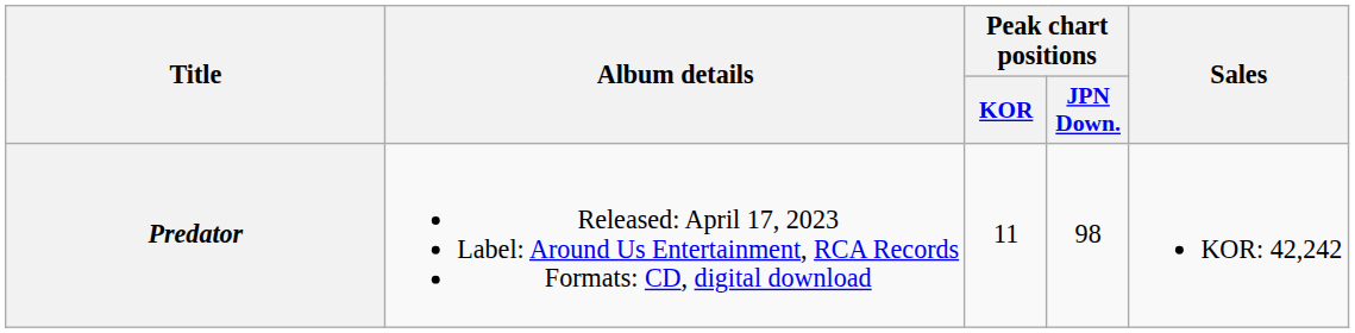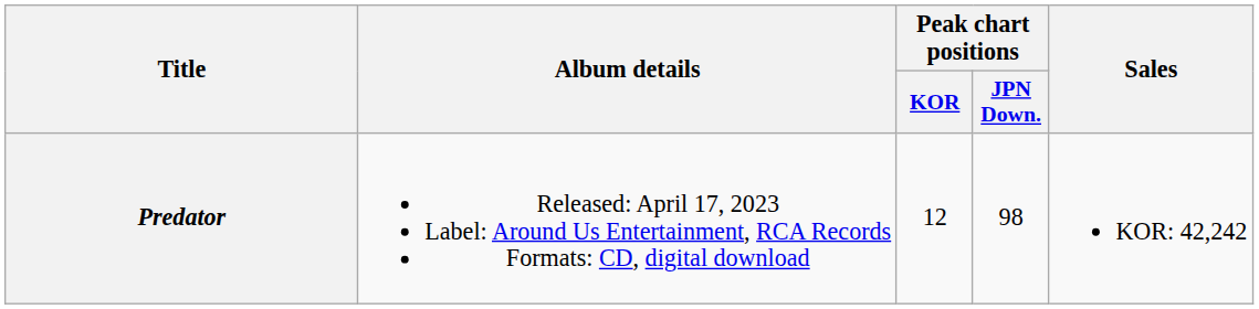 <table class="wikitable plainrowheaders" style="text-align:center;">
 <tr>
 <th scope="col" rowspan="2" style="width:14em;">Title</th>
 <th scope="col" rowspan="2">Album details</th>
 <th scope="col" colspan="2">Peak chart positions</th>
 <th scope="col" rowspan="2">Sales</th>
 </tr>
 <tr>
 <th scope="col" style="width:3em;font-size:90%;"><a href='#'>KOR</a><br></th>
 <th scope="col" style="width:3em;font-size:90%;"><a href='#'>JPN<br>Down.</a><br></th>
 </tr>
 <tr>
 <th scope="row"><em>Predator</em></th>
 <td><br><ul><li>Released: April 17, 2023</li><li>Label: <a href='#'>Around Us Entertainment</a>, <a href='#'>RCA Records</a></li><li>Formats: <a href='#'>CD</a>, <a href='#'>digital download</a></li></ul></td>
-<td>11</td>
+<td>12</td>
 <td>98</td>
 <td><br><ul><li>KOR: 42,242</li></ul></td>
 </tr>
 </table>
